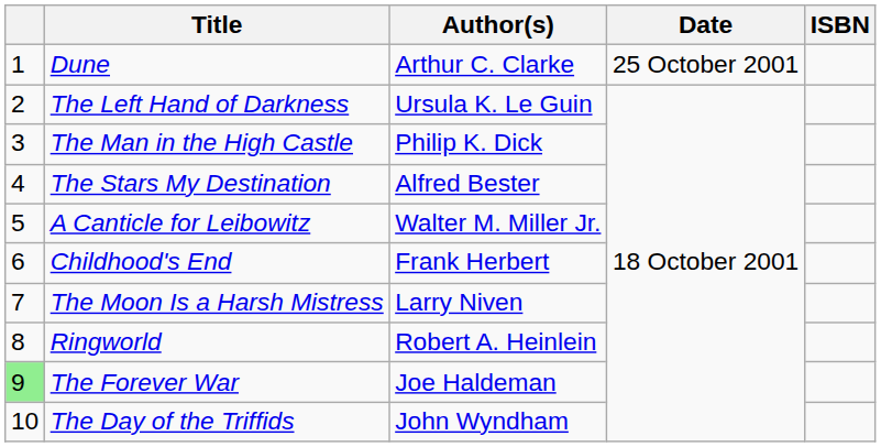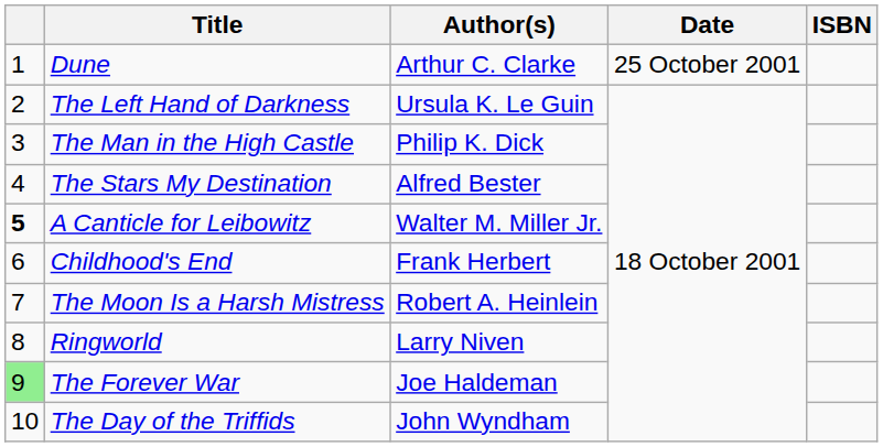 <table class="wikitable nowraplinks">
 <tr>
 <th></th>
 <th>Title</th>
 <th>Author(s)</th>
 <th>Date</th>
 <th>ISBN</th>
 </tr>
 <tr>
 <td>1</td>
 <td><em><a href='#'>Dune</a></em></td>
 <td><a href='#'>Arthur C. Clarke</a></td>
 <td>25 October 2001</td>
 <td></td>
 </tr>
 <tr>
 <td>2</td>
 <td><em><a href='#'>The Left Hand of Darkness</a></em></td>
 <td><a href='#'>Ursula K. Le Guin</a></td>
 <td rowspan="9">18 October 2001</td>
 <td></td>
 </tr>
 <tr>
 <td>3</td>
 <td><em><a href='#'>The Man in the High Castle</a></em></td>
 <td><a href='#'>Philip K. Dick</a></td>
 <td></td>
 </tr>
 <tr>
 <td>4</td>
 <td><em><a href='#'>The Stars My Destination</a></em></td>
 <td><a href='#'>Alfred Bester</a></td>
 <td></td>
 </tr>
 <tr>
-<td>5</td>
+<td><strong>5</strong></td>
 <td><em><a href='#'>A Canticle for Leibowitz</a></em></td>
 <td><a href='#'>Walter M. Miller Jr.</a></td>
 <td></td>
 </tr>
 <tr>
 <td>6</td>
 <td><em><a href='#'>Childhood's End</a></em></td>
 <td><a href='#'>Frank Herbert</a></td>
 <td></td>
 </tr>
 <tr>
 <td>7</td>
 <td><em><a href='#'>The Moon Is a Harsh Mistress</a></em></td>
-<td><a href='#'>Larry Niven</a></td>
+<td><a href='#'>Robert A. Heinlein</a></td>
 <td></td>
 </tr>
 <tr>
 <td>8</td>
 <td><em><a href='#'>Ringworld</a></em></td>
-<td><a href='#'>Robert A. Heinlein</a></td>
+<td><a href='#'>Larry Niven</a></td>
 <td></td>
 </tr>
 <tr>
 <td style="background: lightgreen;">9</td>
 <td><em><a href='#'>The Forever War</a></em></td>
 <td><a href='#'>Joe Haldeman</a></td>
 <td></td>
 </tr>
 <tr>
 <td>10</td>
 <td><em><a href='#'>The Day of the Triffids</a></em></td>
 <td><a href='#'>John Wyndham</a></td>
 <td></td>
 </tr>
 </table>
